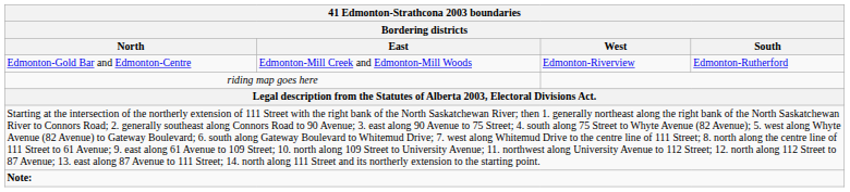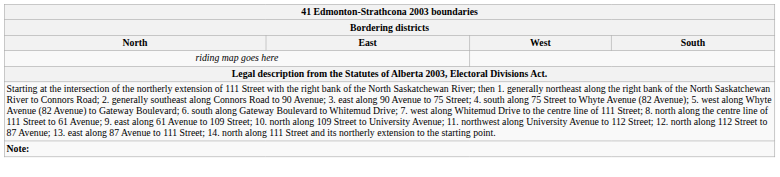 <table class="wikitable collapsible collapsed" style="width:100%;">
 <tr>
 <th colspan=4>41 Edmonton-Strathcona 2003 boundaries</th>
 </tr>
 <tr>
 <th colspan=4>Bordering districts</th>
 </tr>
 <tr>
 <th>North</th>
 <th>East</th>
 <th>West</th>
 <th>South</th>
-</tr>
-<tr>
-<td><a href='#'>Edmonton-Gold Bar</a> and <a href='#'>Edmonton-Centre</a></td>
-<td><a href='#'>Edmonton-Mill Creek</a> and <a href='#'>Edmonton-Mill Woods</a></td>
-<td><a href='#'>Edmonton-Riverview</a></td>
-<td><a href='#'>Edmonton-Rutherford</a></td>
 </tr>
 <tr>
 <td colspan=2 align=center><em>riding map goes here</em></td>
 <td colspan=2 align=center></td>
 </tr>
 <tr>
 <th colspan=4>Legal description from the Statutes of Alberta 2003, Electoral Divisions Act.</th>
 </tr>
 <tr>
 <td colspan=4>Starting at the intersection of the northerly extension of 111 Street with the right bank of the North Saskatchewan River; then 1. generally northeast along the right bank of the North Saskatchewan River to Connors Road; 2. generally southeast along Connors Road to 90 Avenue; 3. east along 90 Avenue to 75 Street; 4. south along 75 Street to Whyte Avenue (82 Avenue); 5. west along Whyte Avenue (82 Avenue) to Gateway Boulevard; 6. south along Gateway Boulevard to Whitemud Drive; 7. west along Whitemud Drive to the centre line of 111 Street; 8. north along the centre line of 111 Street to 61 Avenue; 9. east along 61 Avenue to 109 Street; 10. north along 109 Street to University Avenue; 11. northwest along University Avenue to 112 Street; 12. north along 112 Street to 87 Avenue; 13. east along 87 Avenue to 111 Street; 14. north along 111 Street and its northerly extension to the starting point.</td>
 </tr>
 <tr>
 <td colspan=4><strong>Note:</strong></td>
 </tr>
 </table>
